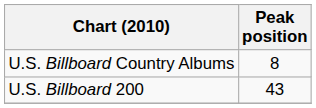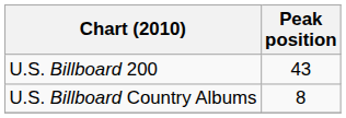 <table class="wikitable">
 <tr>
 <th>Chart (2010)</th>
 <th>Peak<br>position</th>
 </tr>
 <tr>
+<td>U.S. <em>Billboard</em> 200</td>
+<td align="center">43</td>
+</tr>
+<tr>
 <td>U.S. <em>Billboard</em> Country Albums</td>
 <td align="center">8</td>
 </tr>
 <tr>
-<td>U.S. <em>Billboard</em> 200</td>
-<td align="center">43</td>
-</tr>
-<tr>
 </tr>
 </table>
